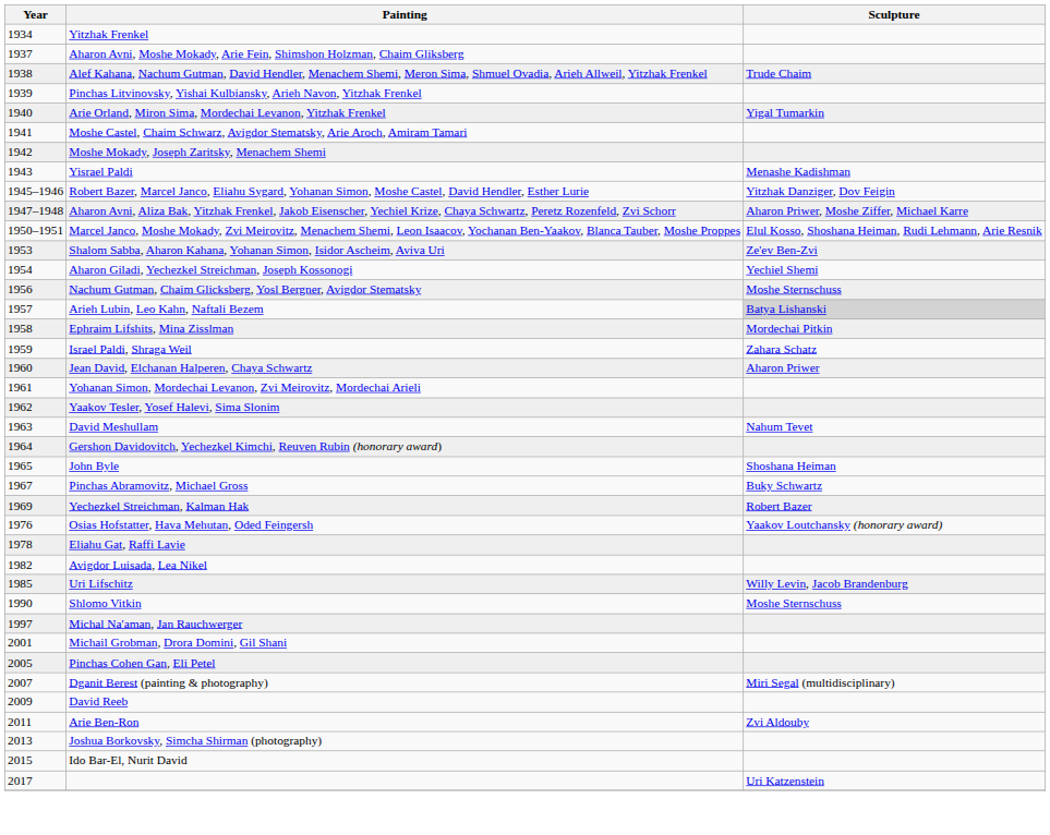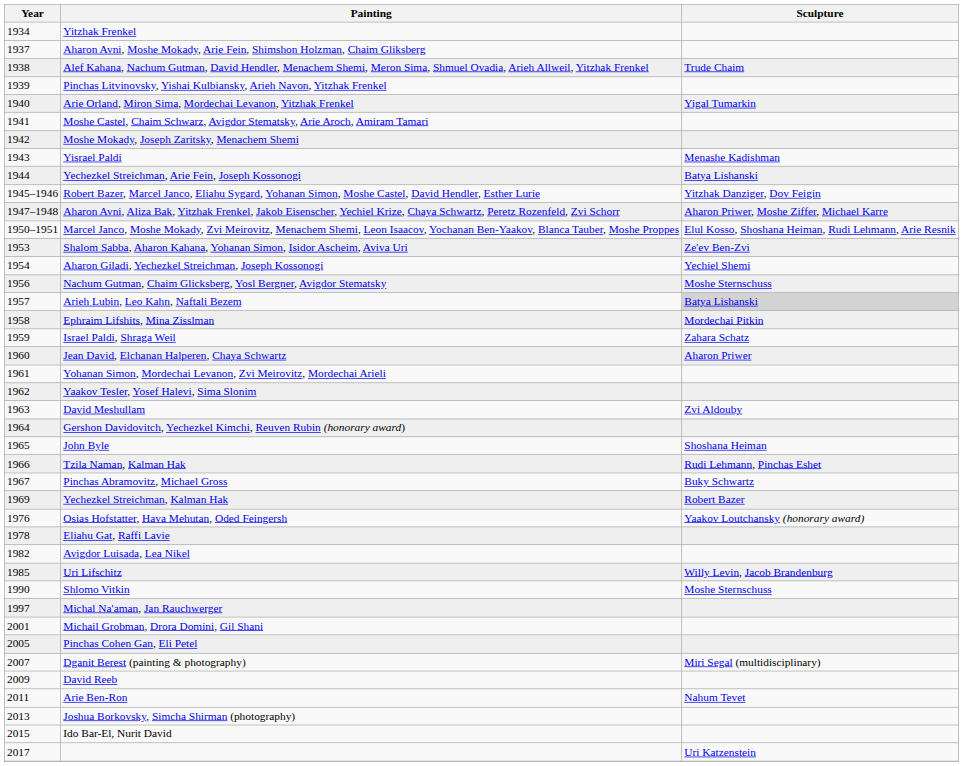 <table class="wikitable" border="1">
 <tr>
 <th>Year</th>
 <th>Painting</th>
 <th>Sculpture</th>
 </tr>
 <tr>
 <td>1934</td>
 <td><a href='#'>Yitzhak Frenkel</a></td>
 <td></td>
 </tr>
 <tr>
 <td>1937</td>
 <td><a href='#'>Aharon Avni</a>, <a href='#'>Moshe Mokady</a>, <a href='#'>Arie Fein</a>, <a href='#'>Shimshon Holzman</a>, <a href='#'>Chaim Gliksberg</a></td>
 <td></td>
 </tr>
 <tr bgcolor="#EFEFEF">
 <td>1938</td>
 <td><a href='#'>Alef Kahana</a>, <a href='#'>Nachum Gutman</a>, <a href='#'>David Hendler</a>, <a href='#'>Menachem Shemi</a>, <a href='#'>Meron Sima</a>, <a href='#'>Shmuel Ovadia</a>, <a href='#'>Arieh Allweil</a>, <a href='#'>Yitzhak Frenkel</a></td>
 <td><a href='#'>Trude Chaim</a></td>
 </tr>
 <tr>
 <td>1939</td>
 <td><a href='#'>Pinchas Litvinovsky</a>, <a href='#'>Yishai Kulbiansky</a>, <a href='#'>Arieh Navon</a>, <a href='#'>Yitzhak Frenkel</a></td>
 <td></td>
 </tr>
 <tr bgcolor="#EFEFEF">
 <td>1940</td>
 <td><a href='#'>Arie Orland</a>, <a href='#'>Miron Sima</a>, <a href='#'>Mordechai Levanon</a>, <a href='#'>Yitzhak Frenkel</a></td>
 <td><a href='#'>Yigal Tumarkin</a></td>
 </tr>
 <tr>
 <td>1941</td>
 <td><a href='#'>Moshe Castel</a>, <a href='#'>Chaim Schwarz</a>, <a href='#'>Avigdor Stematsky</a>, <a href='#'>Arie Aroch</a>, <a href='#'>Amiram Tamari</a></td>
 <td></td>
 </tr>
 <tr bgcolor="#EFEFEF">
 <td>1942</td>
 <td><a href='#'>Moshe Mokady</a>, <a href='#'>Joseph Zaritsky</a>, <a href='#'>Menachem Shemi</a></td>
 <td></td>
 </tr>
 <tr>
 <td>1943</td>
 <td><a href='#'>Yisrael Paldi</a></td>
 <td><a href='#'>Menashe Kadishman</a></td>
+</tr>
+<tr bgcolor="#EFEFEF">
+<td>1944</td>
+<td><a href='#'>Yechezkel Streichman</a>, <a href='#'>Arie Fein</a>, <a href='#'>Joseph Kossonogi</a></td>
+<td><a href='#'>Batya Lishanski</a></td>
 </tr>
 <tr>
 <td>1945–1946</td>
 <td><a href='#'>Robert Bazer</a>, <a href='#'>Marcel Janco</a>, <a href='#'>Eliahu Sygard</a>, <a href='#'>Yohanan Simon</a>, <a href='#'>Moshe Castel</a>, <a href='#'>David Hendler</a>, <a href='#'>Esther Lurie</a></td>
 <td><a href='#'>Yitzhak Danziger</a>, <a href='#'>Dov Feigin</a></td>
 </tr>
 <tr bgcolor="#EFEFEF">
 <td>1947–1948</td>
 <td><a href='#'>Aharon Avni</a>, <a href='#'>Aliza Bak</a>, <a href='#'>Yitzhak Frenkel</a>, <a href='#'>Jakob Eisenscher</a>, <a href='#'>Yechiel Krize</a>, <a href='#'>Chaya Schwartz</a>, <a href='#'>Peretz Rozenfeld</a>, <a href='#'>Zvi Schorr</a></td>
 <td><a href='#'>Aharon Priwer</a>, <a href='#'>Moshe Ziffer</a>, <a href='#'>Michael Karre</a></td>
 </tr>
 <tr>
 <td>1950–1951</td>
 <td><a href='#'>Marcel Janco</a>, <a href='#'>Moshe Mokady</a>, <a href='#'>Zvi Meirovitz</a>, <a href='#'>Menachem Shemi</a>, <a href='#'>Leon Isaacov</a>, <a href='#'>Yochanan Ben-Yaakov</a>, <a href='#'>Blanca Tauber</a>, <a href='#'>Moshe Proppes</a></td>
 <td><a href='#'>Elul Kosso</a>, <a href='#'>Shoshana Heiman</a>, <a href='#'>Rudi Lehmann</a>, <a href='#'>Arie Resnik</a></td>
 </tr>
 <tr bgcolor="#EFEFEF">
 <td>1953</td>
 <td><a href='#'>Shalom Sabba</a>, <a href='#'>Aharon Kahana</a>, <a href='#'>Yohanan Simon</a>, <a href='#'>Isidor Ascheim</a>, <a href='#'>Aviva Uri</a></td>
 <td><a href='#'>Ze'ev Ben-Zvi</a></td>
 </tr>
 <tr>
 <td>1954</td>
 <td><a href='#'>Aharon Giladi</a>, <a href='#'>Yechezkel Streichman</a>, <a href='#'>Joseph Kossonogi</a></td>
 <td><a href='#'>Yechiel Shemi</a></td>
 </tr>
 <tr bgcolor="#EFEFEF">
 <td>1956</td>
 <td><a href='#'>Nachum Gutman</a>, <a href='#'>Chaim Glicksberg</a>, <a href='#'>Yosl Bergner</a>, <a href='#'>Avigdor Stematsky</a></td>
 <td><a href='#'>Moshe Sternschuss</a></td>
 </tr>
 <tr>
 <td>1957</td>
 <td><a href='#'>Arieh Lubin</a>, <a href='#'>Leo Kahn</a>, <a href='#'>Naftali Bezem</a></td>
 <td style="background: lightgrey;"><a href='#'>Batya Lishanski</a></td>
 </tr>
 <tr bgcolor="#EFEFEF">
 <td>1958</td>
 <td><a href='#'>Ephraim Lifshits</a>, <a href='#'>Mina Zisslman</a></td>
 <td><a href='#'>Mordechai Pitkin</a></td>
 </tr>
 <tr>
 <td>1959</td>
 <td><a href='#'>Israel Paldi</a>, <a href='#'>Shraga Weil</a></td>
 <td><a href='#'>Zahara Schatz</a></td>
 </tr>
 <tr bgcolor="#EFEFEF">
 <td>1960</td>
 <td><a href='#'>Jean David</a>, <a href='#'>Elchanan Halperen</a>, <a href='#'>Chaya Schwartz</a></td>
 <td><a href='#'>Aharon Priwer</a></td>
 </tr>
 <tr>
 <td>1961</td>
 <td><a href='#'>Yohanan Simon</a>, <a href='#'>Mordechai Levanon</a>, <a href='#'>Zvi Meirovitz</a>, <a href='#'>Mordechai Arieli</a></td>
 <td></td>
 </tr>
 <tr bgcolor="#EFEFEF">
 <td>1962</td>
 <td><a href='#'>Yaakov Tesler</a>, <a href='#'>Yosef Halevi</a>, <a href='#'>Sima Slonim</a></td>
 <td></td>
 </tr>
 <tr>
 <td>1963</td>
 <td><a href='#'>David Meshullam</a></td>
-<td><a href='#'>Nahum Tevet</a></td>
+<td><a href='#'>Zvi Aldouby</a></td>
 </tr>
 <tr bgcolor="#EFEFEF">
 <td>1964</td>
 <td><a href='#'>Gershon Davidovitch</a>, <a href='#'>Yechezkel Kimchi</a>, <a href='#'>Reuven Rubin</a> <em>(honorary award</em>)</td>
 <td></td>
 </tr>
 <tr>
 <td>1965</td>
 <td><a href='#'>John Byle</a></td>
 <td><a href='#'>Shoshana Heiman</a></td>
+</tr>
+<tr bgcolor="#EFEFEF">
+<td>1966</td>
+<td><a href='#'>Tzila Naman</a>, <a href='#'>Kalman Hak</a></td>
+<td><a href='#'>Rudi Lehmann</a>, <a href='#'>Pinchas Eshet</a></td>
 </tr>
 <tr>
 <td>1967</td>
 <td><a href='#'>Pinchas Abramovitz</a>, <a href='#'>Michael Gross</a></td>
 <td><a href='#'>Buky Schwartz</a></td>
 </tr>
 <tr bgcolor="#EFEFEF">
 <td>1969</td>
 <td><a href='#'>Yechezkel Streichman</a>, <a href='#'>Kalman Hak</a></td>
 <td><a href='#'>Robert Bazer</a></td>
 </tr>
 <tr>
 <td>1976</td>
 <td><a href='#'>Osias Hofstatter</a>, <a href='#'>Hava Mehutan</a>, <a href='#'>Oded Feingersh</a></td>
 <td><a href='#'>Yaakov Loutchansky</a> <em>(honorary award)</em></td>
 </tr>
 <tr bgcolor="#EFEFEF">
 <td>1978</td>
 <td><a href='#'>Eliahu Gat</a>, <a href='#'>Raffi Lavie</a></td>
 <td></td>
 </tr>
 <tr>
 <td>1982</td>
 <td><a href='#'>Avigdor Luisada</a>, <a href='#'>Lea Nikel</a></td>
 <td></td>
 </tr>
 <tr bgcolor="#EFEFEF">
 <td>1985</td>
 <td><a href='#'>Uri Lifschitz</a></td>
 <td><a href='#'>Willy Levin</a>, <a href='#'>Jacob Brandenburg</a></td>
 </tr>
 <tr>
 <td>1990</td>
 <td><a href='#'>Shlomo Vitkin</a></td>
 <td><a href='#'>Moshe Sternschuss</a></td>
 </tr>
 <tr bgcolor="#EFEFEF">
 <td>1997</td>
 <td><a href='#'>Michal Na'aman</a>, <a href='#'>Jan Rauchwerger</a></td>
 <td></td>
 </tr>
 <tr>
 <td>2001</td>
 <td><a href='#'>Michail Grobman</a>, <a href='#'>Drora Domini</a>, <a href='#'>Gil Shani</a></td>
 <td></td>
 </tr>
 <tr bgcolor="#EFEFEF">
 <td>2005</td>
 <td><a href='#'>Pinchas Cohen Gan</a>, <a href='#'>Eli Petel</a></td>
 <td></td>
 </tr>
 <tr>
 <td>2007</td>
 <td><a href='#'>Dganit Berest</a> (painting & photography)</td>
 <td><a href='#'>Miri Segal</a> (multidisciplinary)</td>
 </tr>
 <tr>
 <td>2009</td>
 <td><a href='#'>David Reeb</a></td>
 <td></td>
 </tr>
 <tr>
 <td>2011</td>
 <td><a href='#'>Arie Ben-Ron</a></td>
-<td><a href='#'>Zvi Aldouby</a></td>
+<td><a href='#'>Nahum Tevet</a></td>
 </tr>
 <tr>
 <td>2013</td>
 <td><a href='#'>Joshua Borkovsky</a>, <a href='#'>Simcha Shirman</a> (photography)</td>
 <td></td>
 </tr>
 <tr>
 <td>2015</td>
 <td>Ido Bar-El, Nurit David</td>
 <td></td>
 </tr>
 <tr>
 <td>2017</td>
 <td></td>
 <td><a href='#'>Uri Katzenstein</a></td>
 </tr>
 <tr>
 </tr>
 </table>
